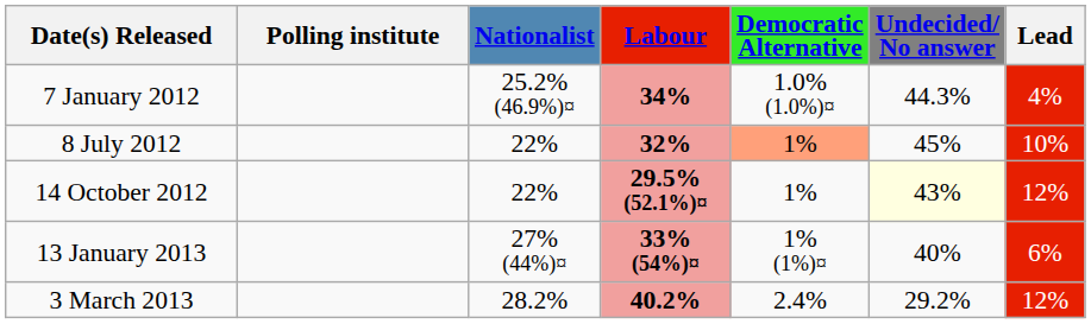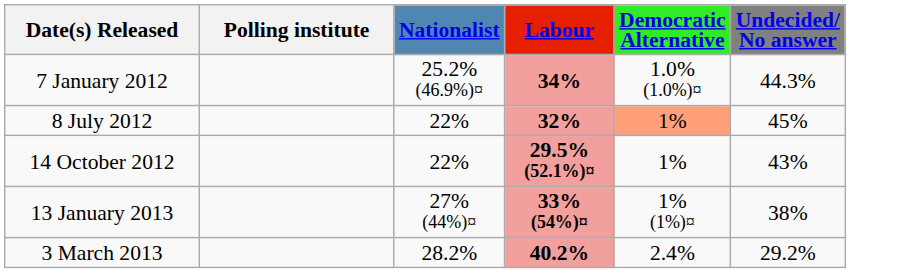 <table class="wikitable sortable" style="text-align:center;font-size:95%;line-height:14px">
 <tr>
 <th ! width="130px">Date(s) Released</th>
 <th width="130px">Polling institute</th>
 <th class="unsortable" style="background:#5087B2" width="70px"><a href='#'><span>Nationalist</span></a></th>
 <th class="unsortable" style="background:#E71F01" width="70px"><a href='#'><span>Labour</span></a></th>
 <th class="unsortable" style="background:#32EB28" width="70px"><a href='#'><span>Democratic<br>Alternative</span></a></th>
 <th class="unsortable" style="background:gray" width="70px"><a href='#'><span>Undecided/<br>No answer</span></a></th>
-<th class="unsortable" width="40px">Lead</th>
 </tr>
 <tr>
 <td align=center>7 January 2012</td>
 <td align=center></td>
 <td align="center">25.2%<br><small>(46.9%)¤</small></td>
 <td align="center" style="background:#F1A09E"><strong>34%</strong></td>
 <td align="center">1.0%<br><small>(1.0%)¤</small></td>
 <td align="center">44.3%</td>
-<td style="background:#E71F01; color:white;">4%</td>
 </tr>
 <tr>
 <td align=center>8 July 2012</td>
 <td align=center></td>
 <td align="center">22%</td>
 <td align="center" style="background:#F1A09E"><strong>32%</strong></td>
 <td align="center" style="background: lightsalmon;">1%</td>
 <td align="center">45%</td>
-<td style="background:#E71F01; color:white;">10%</td>
 </tr>
 <tr>
 <td align=center>14 October 2012</td>
 <td align=center></td>
 <td align="center">22%</td>
 <td align="center" style="background:#F1A09E"><strong>29.5%<br><small>(52.1%)¤</small></strong></td>
 <td align="center">1%</td>
-<td align="center" style="background: lightyellow;">43%</td>
-<td style="background:#E71F01; color:white;">12%</td>
+<td align="center">43%</td>
 </tr>
 <tr>
 <td align=center>13 January 2013</td>
 <td align=center></td>
 <td align="center">27%<br><small>(44%)¤</small></td>
 <td align="center" style="background:#F1A09E"><strong>33%<br><small>(54%)¤</small></strong></td>
 <td align="center">1%<br><small>(1%)¤</small></td>
-<td align="center">40%</td>
-<td style="background:#E71F01; color:white;">6%</td>
+<td align="center">38%</td>
 </tr>
 <tr>
 <td align=center>3 March 2013</td>
 <td align=center></td>
 <td align="center">28.2%</td>
 <td align="center" style="background:#F1A09E"><strong>40.2%</strong></td>
 <td align="center">2.4%</td>
 <td align="center">29.2%</td>
-<td style="background:#E71F01; color:white;">12%</td>
 </tr>
 </table>
